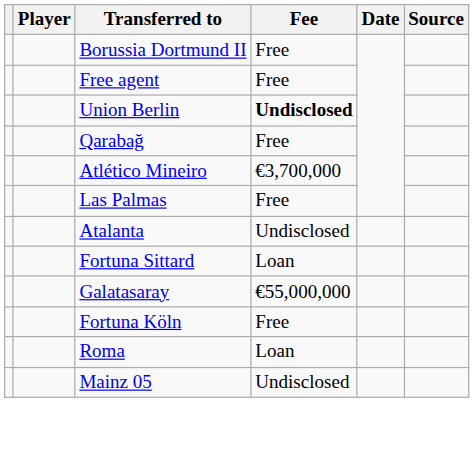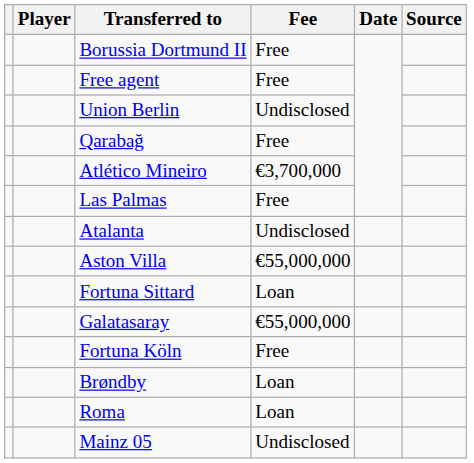 <table class="wikitable plainrowheaders sortable">
 <tr>
 <th></th>
 <th scope="col">Player</th>
 <th>Transferred to</th>
 <th style="width: 65px;">Fee</th>
 <th scope="col">Date</th>
 <th scope="col">Source</th>
 </tr>
 <tr>
 <td align=center></td>
 <td></td>
 <td> <a href='#'>Borussia Dortmund II</a></td>
 <td>Free</td>
 <td rowspan=6></td>
 <td></td>
 </tr>
 <tr>
 <td align=center></td>
 <td></td>
 <td><a href='#'>Free agent</a></td>
 <td>Free</td>
 <td></td>
 </tr>
 <tr>
 <td align=center></td>
 <td></td>
 <td> <a href='#'>Union Berlin</a></td>
-<td><strong>Undisclosed</strong></td>
+<td>Undisclosed</td>
 <td></td>
 </tr>
 <tr>
 <td align=center></td>
 <td></td>
 <td> <a href='#'>Qarabağ</a></td>
 <td>Free</td>
 <td></td>
 </tr>
 <tr>
 <td align=center></td>
 <td></td>
 <td> <a href='#'>Atlético Mineiro</a></td>
 <td>€3,700,000</td>
 <td></td>
 </tr>
 <tr>
 <td align=center></td>
 <td></td>
 <td> <a href='#'>Las Palmas</a></td>
 <td>Free</td>
 <td></td>
 </tr>
 <tr>
 <td align=center></td>
 <td></td>
 <td> <a href='#'>Atalanta</a></td>
 <td>Undisclosed</td>
 <td></td>
 <td></td>
 </tr>
 <tr>
 <td align=center></td>
 <td></td>
+<td> <a href='#'>Aston Villa</a></td>
+<td>€55,000,000</td>
+<td></td>
+<td></td>
+</tr>
+<tr>
+<td align=center></td>
+<td></td>
 <td> <a href='#'>Fortuna Sittard</a></td>
 <td>Loan</td>
 <td></td>
 <td></td>
 </tr>
 <tr>
 <td align=center></td>
 <td></td>
 <td> <a href='#'>Galatasaray</a></td>
 <td>€55,000,000</td>
 <td></td>
 <td></td>
 </tr>
 <tr>
 <td align=center></td>
 <td></td>
 <td> <a href='#'>Fortuna Köln</a></td>
 <td>Free</td>
 <td></td>
 <td></td>
 </tr>
 <tr>
 <td align=center></td>
 <td></td>
+<td> <a href='#'>Brøndby</a></td>
+<td>Loan</td>
+<td></td>
+<td></td>
+</tr>
+<tr>
+<td align=center></td>
+<td></td>
 <td> <a href='#'>Roma</a></td>
 <td>Loan</td>
 <td></td>
 <td></td>
 </tr>
 <tr>
 <td align=center></td>
 <td></td>
 <td> <a href='#'>Mainz 05</a></td>
 <td>Undisclosed</td>
 <td></td>
 <td></td>
 </tr>
 </table>
